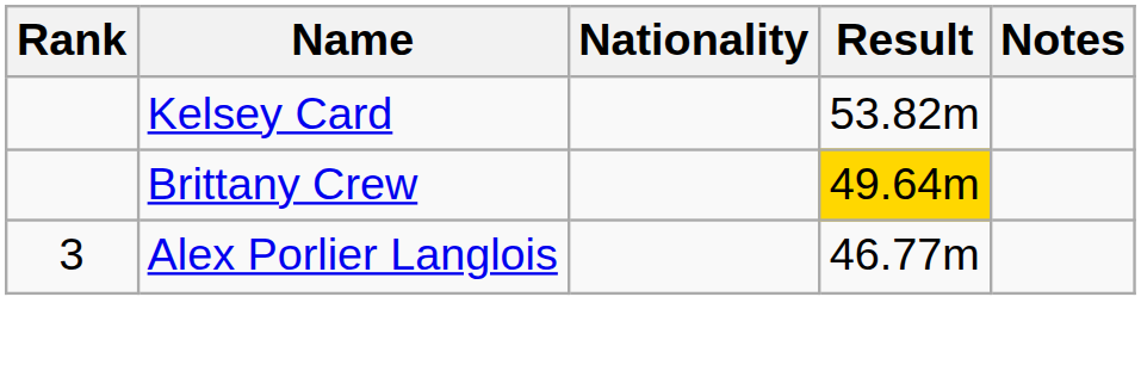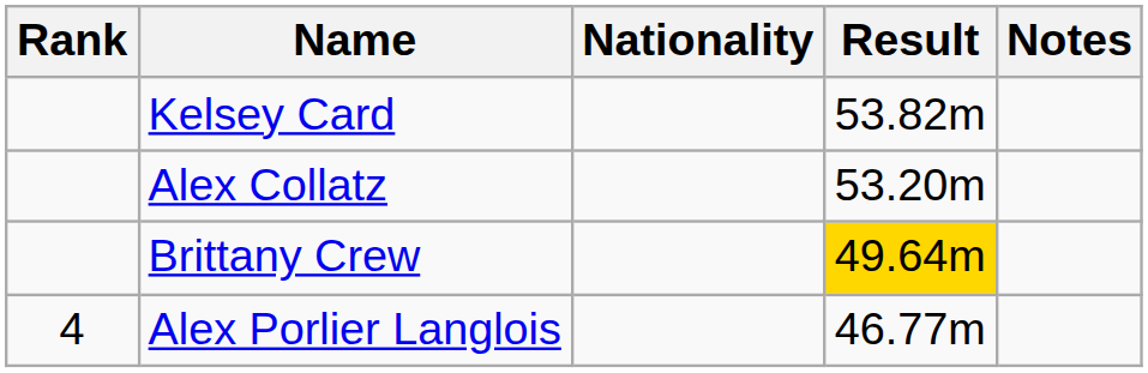 <table class="wikitable sortable" style="text-align:center">
 <tr>
 <th>Rank</th>
 <th>Name</th>
 <th>Nationality</th>
 <th>Result</th>
 <th>Notes</th>
 </tr>
 <tr>
 <td></td>
 <td align=left><a href='#'>Kelsey Card</a></td>
 <td align=left></td>
 <td>53.82m</td>
 <td></td>
 </tr>
 <tr>
 <td></td>
+<td align=left><a href='#'>Alex Collatz</a></td>
+<td align=left></td>
+<td>53.20m</td>
+<td></td>
+</tr>
+<tr>
+<td></td>
 <td align=left><a href='#'>Brittany Crew</a></td>
 <td align=left></td>
 <td style="background: gold;">49.64m</td>
 <td></td>
 </tr>
 <tr>
-<td>3</td>
+<td>4</td>
 <td align=left><a href='#'>Alex Porlier Langlois</a></td>
 <td align=left></td>
 <td>46.77m</td>
 <td></td>
 </tr>
 </table>
